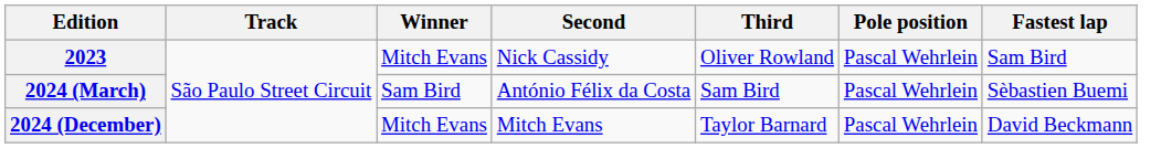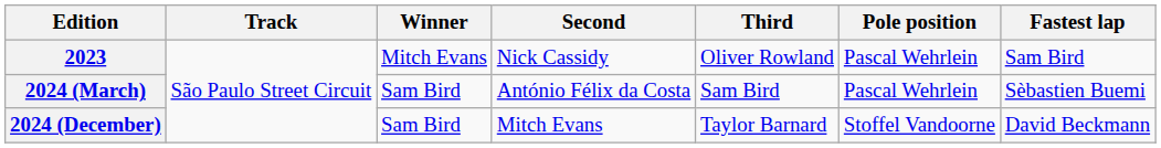 <table Class = "wikitable" style = "font-size: 90%;">
 <tr>
 <th>Edition</th>
 <th>Track</th>
 <th>Winner</th>
 <th>Second</th>
 <th>Third</th>
 <th>Pole position</th>
 <th>Fastest lap</th>
 </tr>
 <tr>
 <th><a href='#'>2023</a></th>
 <td rowspan="3"><a href='#'>São Paulo Street Circuit</a></td>
 <td> <a href='#'>Mitch Evans</a></td>
 <td> <a href='#'>Nick Cassidy</a></td>
 <td> <a href='#'>Oliver Rowland</a></td>
 <td> <a href='#'>Pascal Wehrlein</a></td>
 <td> <a href='#'>Sam Bird</a></td>
 </tr>
 <tr>
 <th><a href='#'>2024 (March)</a></th>
 <td> <a href='#'>Sam Bird</a></td>
 <td> <a href='#'>António Félix da Costa</a></td>
 <td> <a href='#'>Sam Bird</a></td>
 <td> <a href='#'>Pascal Wehrlein</a></td>
 <td> <a href='#'>Sèbastien Buemi</a></td>
 </tr>
 <tr>
 <th><a href='#'>2024 (December)</a></th>
-<td> <a href='#'>Mitch Evans</a></td>
+<td> <a href='#'>Sam Bird</a></td>
 <td> <a href='#'>Mitch Evans</a></td>
 <td> <a href='#'>Taylor Barnard</a></td>
-<td> <a href='#'>Pascal Wehrlein</a></td>
+<td> <a href='#'>Stoffel Vandoorne</a></td>
 <td> <a href='#'>David Beckmann</a></td>
 </tr>
 </table>
